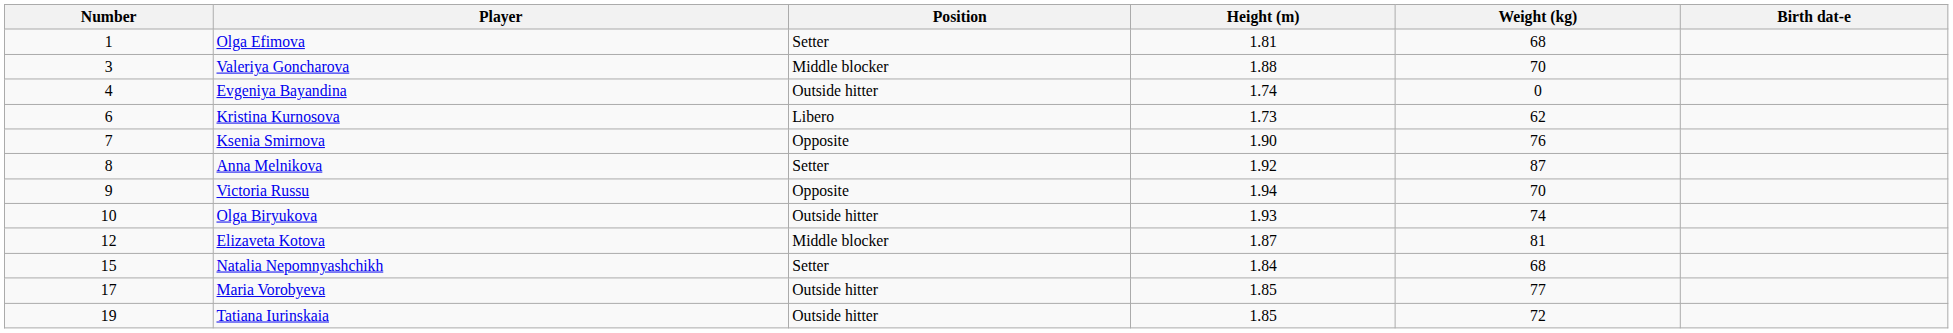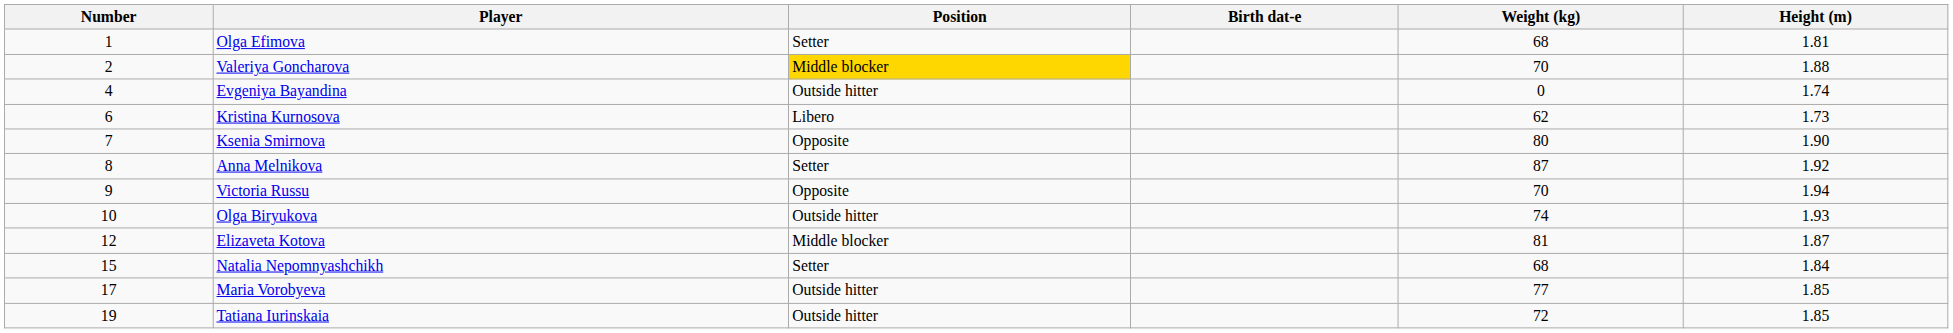 <table class="wikitable" style="width:100%;">
 <tr>
 <th>Number</th>
 <th>Player</th>
 <th>Position</th>
+<th>Birth dat-e</th>
+<th>Weight (kg)</th>
 <th>Height (m)</th>
-<th>Weight (kg)</th>
-<th>Birth dat-e</th>
 </tr>
 <tr>
 <td align=center>1</td>
 <td> <a href='#'>Olga Efimova</a></td>
 <td>Setter</td>
+<td></td>
+<td align=center>68</td>
 <td align=center>1.81</td>
-<td align=center>68</td>
-<td></td>
 </tr>
 <tr>
-<td align=center>3</td>
+<td align=center>2</td>
 <td> <a href='#'>Valeriya Goncharova</a></td>
-<td>Middle blocker</td>
+<td style="background: gold;">Middle blocker</td>
+<td></td>
+<td align=center>70</td>
 <td align=center>1.88</td>
-<td align=center>70</td>
-<td></td>
 </tr>
 <tr>
 <td align=center>4</td>
 <td> <a href='#'>Evgeniya Bayandina</a></td>
 <td>Outside hitter</td>
+<td></td>
+<td align=center>0</td>
 <td align=center>1.74</td>
-<td align=center>0</td>
-<td></td>
 </tr>
 <tr>
 <td align=center>6</td>
 <td> <a href='#'>Kristina Kurnosova</a></td>
 <td>Libero</td>
+<td></td>
+<td align=center>62</td>
 <td align=center>1.73</td>
-<td align=center>62</td>
-<td></td>
 </tr>
 <tr>
 <td align=center>7</td>
 <td> <a href='#'>Ksenia Smirnova</a></td>
 <td>Opposite</td>
+<td></td>
+<td align=center>80</td>
 <td align=center>1.90</td>
-<td align=center>76</td>
-<td></td>
 </tr>
 <tr>
 <td align=center>8</td>
 <td> <a href='#'>Anna Melnikova</a></td>
 <td>Setter</td>
+<td></td>
+<td align=center>87</td>
 <td align=center>1.92</td>
-<td align=center>87</td>
-<td></td>
 </tr>
 <tr>
 <td align=center>9</td>
 <td> <a href='#'>Victoria Russu</a></td>
 <td>Opposite</td>
+<td></td>
+<td align=center>70</td>
 <td align=center>1.94</td>
-<td align=center>70</td>
-<td></td>
 </tr>
 <tr>
 <td align=center>10</td>
 <td> <a href='#'>Olga Biryukova</a></td>
 <td>Outside hitter</td>
+<td></td>
+<td align=center>74</td>
 <td align=center>1.93</td>
-<td align=center>74</td>
-<td></td>
 </tr>
 <tr>
 <td align=center>12</td>
 <td> <a href='#'>Elizaveta Kotova</a></td>
 <td>Middle blocker</td>
+<td></td>
+<td align=center>81</td>
 <td align=center>1.87</td>
-<td align=center>81</td>
-<td></td>
 </tr>
 <tr>
 <td align=center>15</td>
 <td> <a href='#'>Natalia Nepomnyashchikh</a></td>
 <td>Setter</td>
+<td></td>
+<td align=center>68</td>
 <td align=center>1.84</td>
-<td align=center>68</td>
-<td></td>
 </tr>
 <tr>
 <td align=center>17</td>
 <td> <a href='#'>Maria Vorobyeva</a></td>
 <td>Outside hitter</td>
+<td></td>
+<td align=center>77</td>
 <td align=center>1.85</td>
-<td align=center>77</td>
-<td></td>
 </tr>
 <tr>
 <td align=center>19</td>
 <td> <a href='#'>Tatiana Iurinskaia</a></td>
 <td>Outside hitter</td>
+<td></td>
+<td align=center>72</td>
 <td align=center>1.85</td>
-<td align=center>72</td>
-<td></td>
 </tr>
 </table>
